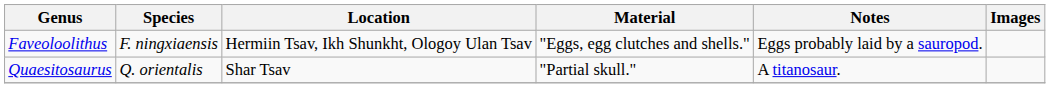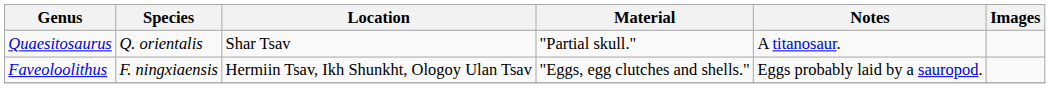 <table class="wikitable sortable">
 <tr>
 <th>Genus</th>
 <th>Species</th>
 <th>Location</th>
 <th>Material</th>
 <th>Notes</th>
 <th>Images</th>
 </tr>
 <tr>
+<td><em><a href='#'>Quaesitosaurus</a></em></td>
+<td><em>Q. orientalis</em></td>
+<td>Shar Tsav</td>
+<td>"Partial skull."</td>
+<td>A <a href='#'>titanosaur</a>.</td>
+<td></td>
+</tr>
+<tr>
 <td><em><a href='#'>Faveoloolithus</a></em></td>
 <td><em>F. ningxiaensis</em></td>
 <td>Hermiin Tsav, Ikh Shunkht, Ologoy Ulan Tsav</td>
 <td>"Eggs, egg clutches and shells."</td>
 <td>Eggs probably laid by a <a href='#'>sauropod</a>.</td>
 <td></td>
 </tr>
 <tr>
-<td><em><a href='#'>Quaesitosaurus</a></em></td>
-<td><em>Q. orientalis</em></td>
-<td>Shar Tsav</td>
-<td>"Partial skull."</td>
-<td>A <a href='#'>titanosaur</a>.</td>
-<td></td>
-</tr>
-<tr>
 </tr>
 </table>
